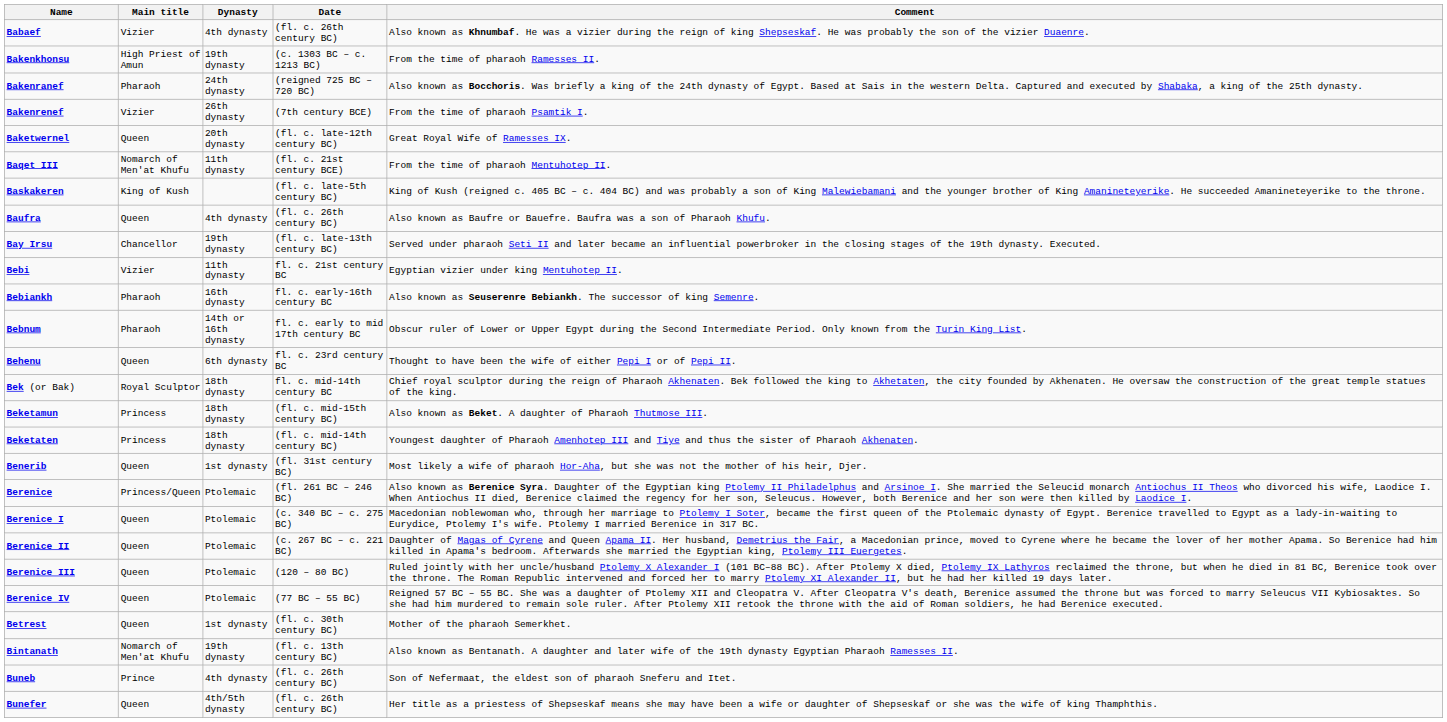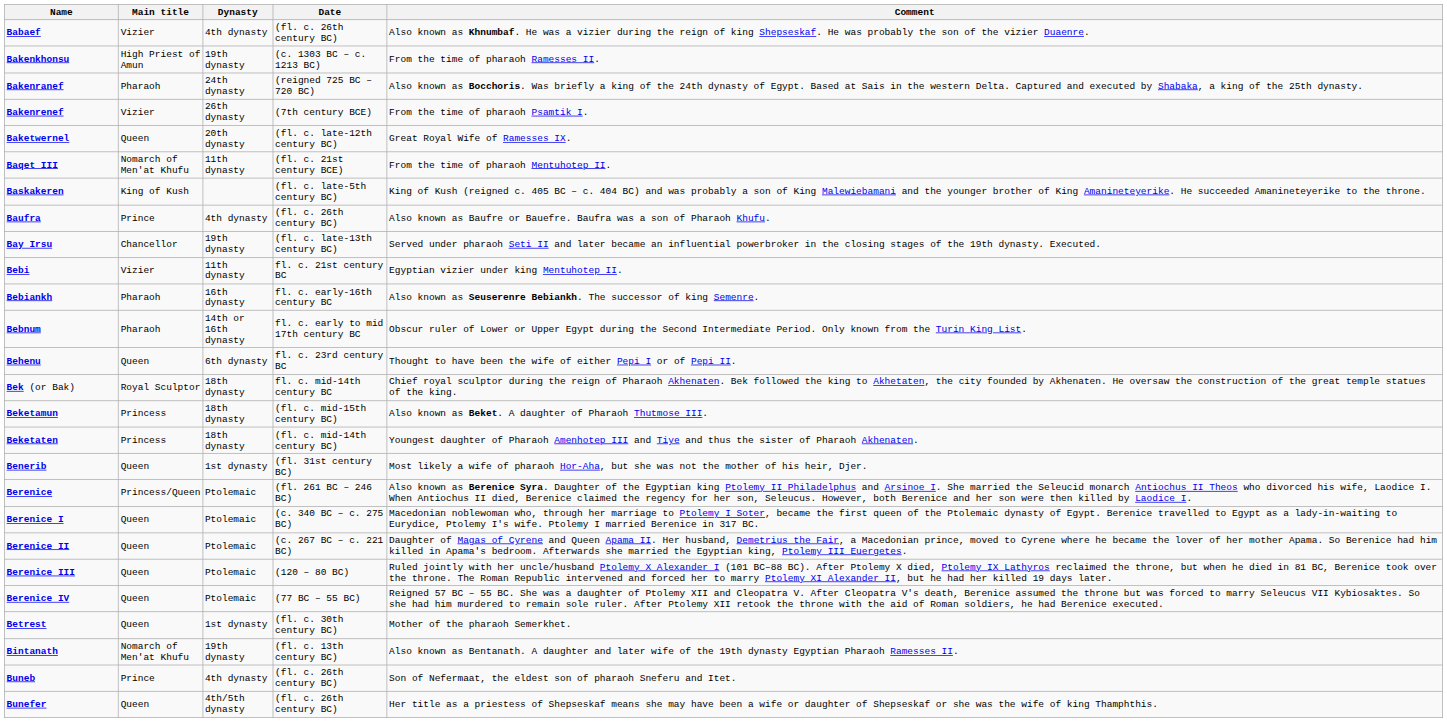 <table class="wikitable sortable" align="center">
 <tr>
 <th style="width: 150px;">Name</th>
 <th style="width: 100px;">Main title</th>
 <th style="width: 90px;">Dynasty</th>
 <th align="center" style="width: 150px;">Date</th>
 <th>Comment</th>
 </tr>
 <tr>
 <td><strong><a href='#'>Babaef</a></strong></td>
 <td>Vizier</td>
 <td>4th dynasty</td>
 <td>(fl. c. 26th century BC)</td>
 <td>Also known as <strong>Khnumbaf</strong>. He was a vizier during the reign of king <a href='#'>Shepseskaf</a>. He was probably the son of the vizier <a href='#'>Duaenre</a>.</td>
 </tr>
 <tr>
 <td><strong><a href='#'>Bakenkhonsu</a></strong></td>
 <td>High Priest of Amun</td>
 <td>19th dynasty</td>
 <td>(c. 1303 BC – c. 1213 BC)</td>
 <td>From the time of pharaoh <a href='#'>Ramesses II</a>.</td>
 </tr>
 <tr>
 <td><strong><a href='#'>Bakenranef</a></strong></td>
 <td>Pharaoh</td>
 <td>24th dynasty</td>
 <td>(reigned 725 BC – 720 BC)</td>
 <td>Also known as  <strong>Bocchoris</strong>. Was briefly a king of the 24th dynasty of Egypt. Based at Sais in the western Delta. Captured and executed by <a href='#'>Shabaka</a>, a king of the 25th dynasty.</td>
 </tr>
 <tr>
 <td><strong><a href='#'>Bakenrenef</a></strong></td>
 <td>Vizier</td>
 <td>26th dynasty</td>
 <td>(7th century BCE)</td>
 <td>From the time of pharaoh <a href='#'>Psamtik I</a>.</td>
 </tr>
 <tr>
 <td><strong><a href='#'>Baketwernel</a></strong></td>
 <td>Queen</td>
 <td>20th dynasty</td>
 <td>(fl. c. late-12th century BC)</td>
 <td>Great Royal Wife of <a href='#'>Ramesses IX</a>.</td>
 </tr>
 <tr>
 <td><strong><a href='#'>Baqet III</a></strong></td>
 <td>Nomarch of Men'at Khufu</td>
 <td>11th dynasty</td>
 <td>(fl. c. 21st century BCE)</td>
 <td>From the time of pharaoh <a href='#'>Mentuhotep II</a>.</td>
 </tr>
 <tr>
 <td><strong><a href='#'>Baskakeren</a></strong></td>
 <td>King of Kush</td>
 <td></td>
 <td>(fl. c. late-5th century BC)</td>
 <td>King of Kush (reigned c. 405 BC – c. 404 BC) and was probably a son of King <a href='#'>Malewiebamani</a> and the younger brother of King <a href='#'>Amanineteyerike</a>. He succeeded Amanineteyerike to the throne.</td>
 </tr>
 <tr>
 <td><strong><a href='#'>Baufra</a></strong></td>
-<td>Queen</td>
+<td>Prince</td>
 <td>4th dynasty</td>
 <td>(fl. c. 26th century BC)</td>
 <td>Also known as Baufre or Bauefre. Baufra was a son of Pharaoh <a href='#'>Khufu</a>.</td>
 </tr>
 <tr>
 <td><strong><a href='#'>Bay Irsu</a></strong></td>
 <td>Chancellor</td>
 <td>19th dynasty</td>
 <td>(fl. c. late-13th century BC)</td>
 <td>Served under pharaoh <a href='#'>Seti II</a> and later became an influential powerbroker in the closing stages of the 19th dynasty. Executed.</td>
 </tr>
 <tr>
 <td><strong><a href='#'>Bebi</a></strong></td>
 <td>Vizier</td>
 <td>11th dynasty</td>
 <td>fl. c. 21st century BC</td>
 <td>Egyptian vizier under king <a href='#'>Mentuhotep II</a>.</td>
 </tr>
 <tr>
 <td><strong><a href='#'>Bebiankh</a></strong></td>
 <td>Pharaoh</td>
 <td>16th dynasty</td>
 <td>fl. c. early-16th century BC</td>
 <td>Also known as <strong>Seuserenre Bebiankh</strong>. The successor of king <a href='#'>Semenre</a>.</td>
 </tr>
 <tr>
 <td><strong><a href='#'>Bebnum</a></strong></td>
 <td>Pharaoh</td>
 <td>14th or 16th dynasty</td>
 <td>fl. c. early to mid 17th century BC</td>
 <td>Obscur ruler of Lower or Upper Egypt during the Second Intermediate Period. Only known from the <a href='#'>Turin King List</a>.</td>
 </tr>
 <tr>
 <td><strong><a href='#'>Behenu</a></strong></td>
 <td>Queen</td>
 <td>6th dynasty</td>
 <td>fl. c. 23rd century BC</td>
 <td>Thought to have been the wife of either <a href='#'>Pepi I</a> or of <a href='#'>Pepi II</a>.</td>
 </tr>
 <tr>
 <td><strong><a href='#'>Bek</a></strong> (or Bak)</td>
 <td>Royal Sculptor</td>
 <td>18th dynasty</td>
 <td>fl. c. mid-14th century BC</td>
 <td>Chief royal sculptor during the reign of Pharaoh <a href='#'>Akhenaten</a>. Bek followed the king to <a href='#'>Akhetaten</a>, the city founded by Akhenaten. He oversaw the construction of the great temple statues of the king.</td>
 </tr>
 <tr>
 <td><strong><a href='#'>Beketamun</a></strong></td>
 <td>Princess</td>
 <td>18th dynasty</td>
 <td>(fl. c. mid-15th century BC)</td>
 <td>Also known as <strong>Beket</strong>. A daughter of Pharaoh <a href='#'>Thutmose III</a>.</td>
 </tr>
 <tr>
 <td><strong><a href='#'>Beketaten</a></strong></td>
 <td>Princess</td>
 <td>18th dynasty</td>
 <td>(fl. c. mid-14th century BC)</td>
 <td>Youngest daughter of Pharaoh <a href='#'>Amenhotep III</a> and <a href='#'>Tiye</a> and thus the sister of Pharaoh <a href='#'>Akhenaten</a>.</td>
 </tr>
 <tr>
 <td><strong><a href='#'>Benerib</a></strong></td>
 <td>Queen</td>
 <td>1st dynasty</td>
 <td>(fl. 31st century BC)</td>
 <td>Most likely a wife of pharaoh <a href='#'>Hor-Aha</a>, but she was not the mother of his heir, Djer.</td>
 </tr>
 <tr>
 <td><strong><a href='#'>Berenice</a></strong></td>
 <td>Princess/Queen</td>
 <td>Ptolemaic</td>
 <td>(fl. 261 BC – 246 BC)</td>
 <td>Also known as  <strong>Berenice Syra</strong>. Daughter of the Egyptian king <a href='#'>Ptolemy II Philadelphus</a> and <a href='#'>Arsinoe I</a>.  She married the Seleucid monarch <a href='#'>Antiochus II Theos</a> who divorced his wife, Laodice I. When Antiochus II died, Berenice claimed the regency for her son, Seleucus. However, both Berenice and her son were then killed by <a href='#'>Laodice I</a>.</td>
 </tr>
 <tr>
 <td><strong><a href='#'>Berenice I</a></strong></td>
 <td>Queen</td>
 <td>Ptolemaic</td>
 <td>(c. 340 BC – c. 275 BC)</td>
 <td>Macedonian noblewoman who, through her marriage to <a href='#'>Ptolemy I Soter</a>, became the first queen of the Ptolemaic dynasty of Egypt. Berenice travelled to Egypt as a lady-in-waiting to Eurydice, Ptolemy I's wife. Ptolemy I married Berenice in 317 BC.</td>
 </tr>
 <tr>
 <td><strong><a href='#'>Berenice II</a></strong></td>
 <td>Queen</td>
 <td>Ptolemaic</td>
 <td>(c. 267 BC – c. 221 BC)</td>
 <td>Daughter of <a href='#'>Magas of Cyrene</a> and Queen <a href='#'>Apama II</a>. Her husband, <a href='#'>Demetrius the Fair</a>, a Macedonian prince, moved to Cyrene where he became the lover of her mother Apama. So Berenice had him killed in Apama's bedroom. Afterwards she married the Egyptian king, <a href='#'>Ptolemy III Euergetes</a>.</td>
 </tr>
 <tr>
 <td><strong><a href='#'>Berenice III</a></strong></td>
 <td>Queen</td>
 <td>Ptolemaic</td>
 <td>(120 – 80 BC)</td>
 <td>Ruled jointly with her uncle/husband <a href='#'>Ptolemy X Alexander I</a> (101 BC–88 BC). After Ptolemy X died, <a href='#'>Ptolemy IX Lathyros</a> reclaimed the throne, but when he died in 81 BC, Berenice took over the throne. The Roman Republic intervened and forced her to marry <a href='#'>Ptolemy XI Alexander II</a>, but he had her killed 19 days later.</td>
 </tr>
 <tr>
 <td><strong><a href='#'>Berenice IV</a></strong></td>
 <td>Queen</td>
 <td>Ptolemaic</td>
 <td>(77 BC – 55 BC)</td>
 <td>Reigned 57 BC – 55 BC. She was a daughter of Ptolemy XII and Cleopatra V. After Cleopatra V's death, Berenice assumed the throne but was forced to marry Seleucus VII Kybiosaktes.  So she had him murdered to remain sole ruler. After Ptolemy XII retook the throne with the aid of Roman soldiers, he had Berenice executed.</td>
 </tr>
 <tr>
 <td><strong><a href='#'>Betrest</a></strong></td>
 <td>Queen</td>
 <td>1st dynasty</td>
 <td>(fl. c. 30th century BC)</td>
 <td>Mother of the pharaoh Semerkhet.</td>
 </tr>
 <tr>
 <td><strong><a href='#'>Bintanath</a></strong></td>
 <td>Nomarch of Men'at Khufu</td>
 <td>19th dynasty</td>
 <td>(fl. c. 13th century BC)</td>
 <td>Also known as Bentanath. A daughter and later wife of the 19th dynasty Egyptian Pharaoh <a href='#'>Ramesses II</a>.</td>
 </tr>
 <tr>
 <td><strong><a href='#'>Buneb</a></strong></td>
 <td>Prince</td>
 <td>4th dynasty</td>
 <td>(fl. c. 26th century BC)</td>
 <td>Son of Nefermaat, the eldest son of pharaoh Sneferu and Itet.</td>
 </tr>
 <tr>
 <td><strong><a href='#'>Bunefer</a></strong></td>
 <td>Queen</td>
 <td>4th/5th dynasty</td>
 <td>(fl. c. 26th century BC)</td>
 <td>Her title as a priestess of Shepseskaf means she may have been a wife or daughter of Shepseskaf or she was the wife of king Thamphthis.</td>
 </tr>
 </table>
